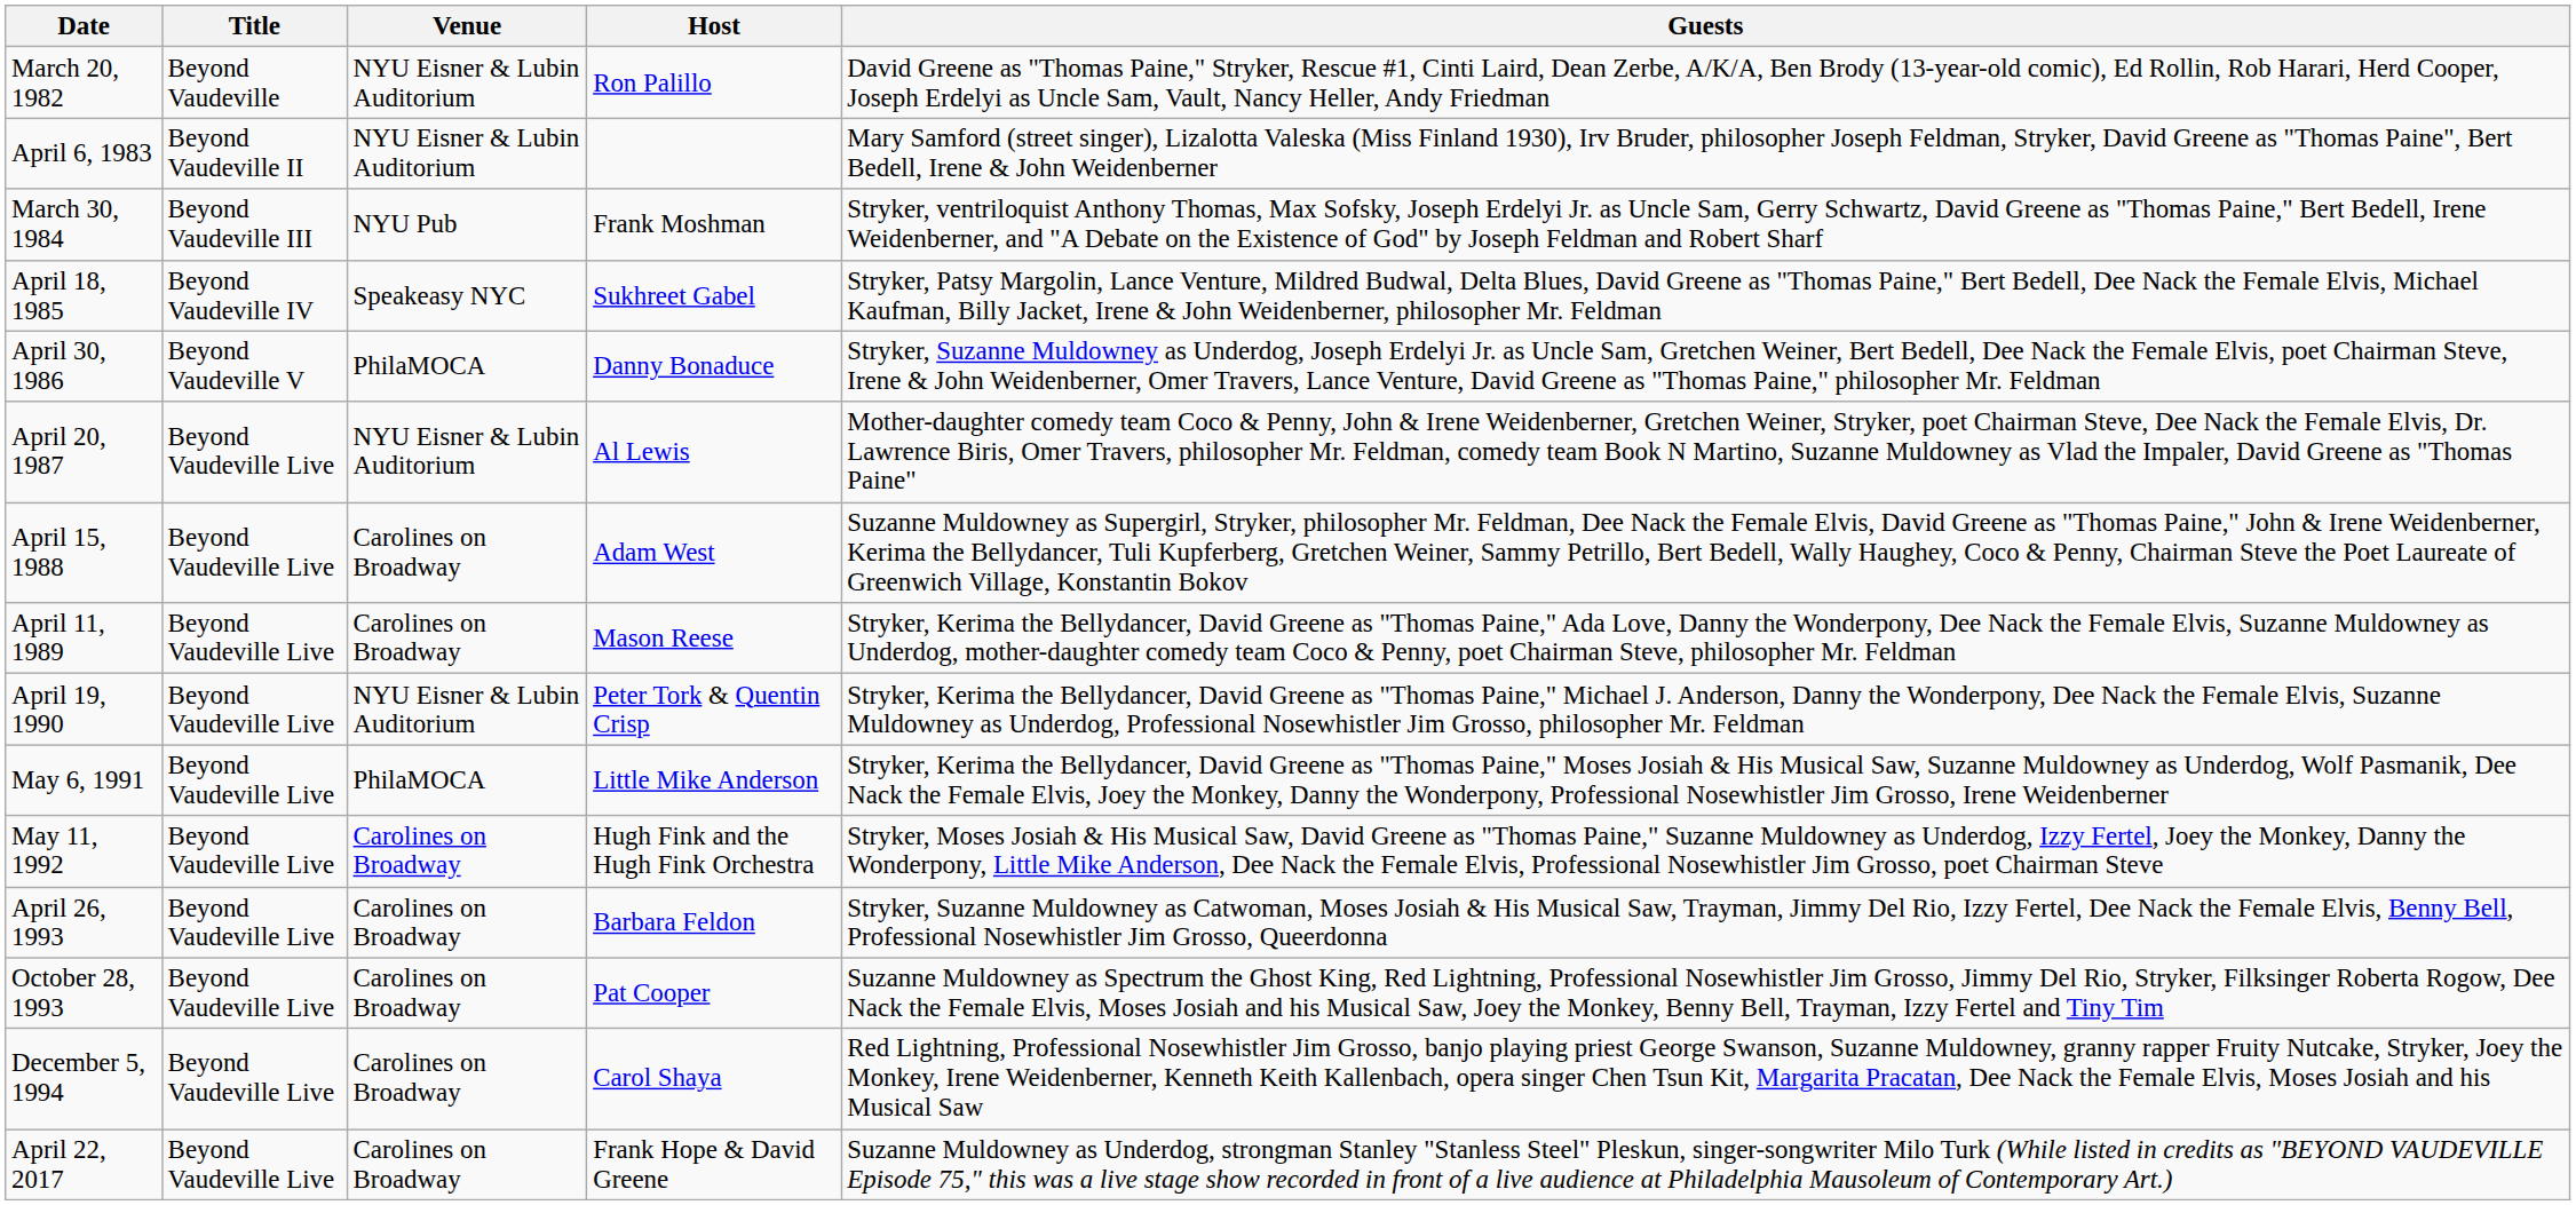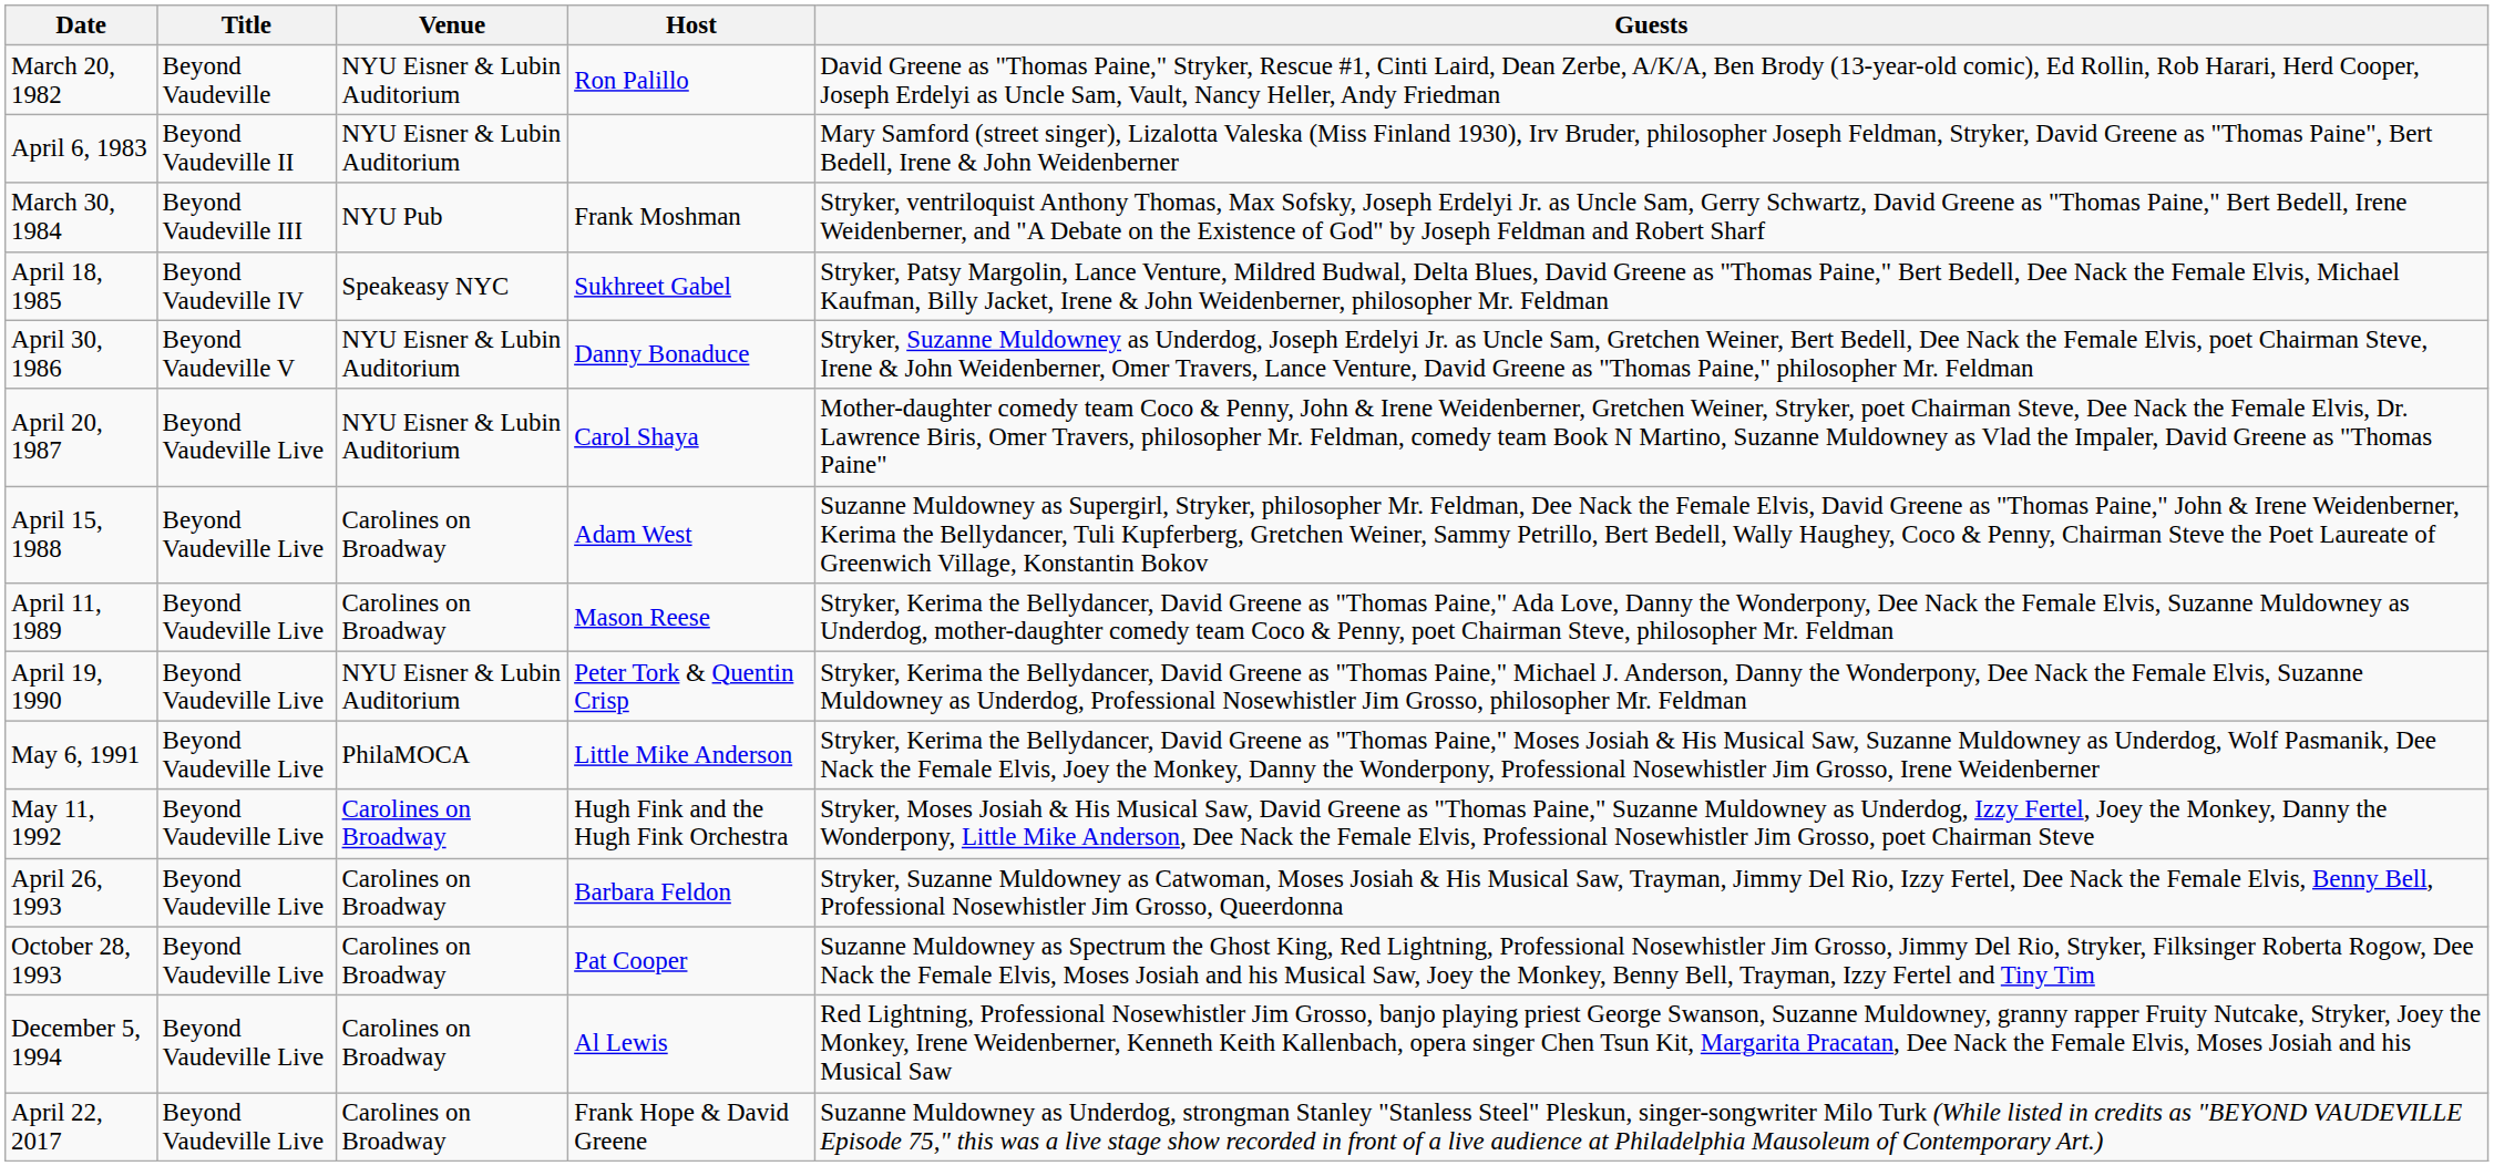 <table class="wikitable">
 <tr>
 <th>Date</th>
 <th>Title</th>
 <th>Venue</th>
 <th>Host</th>
 <th>Guests</th>
 </tr>
 <tr>
 <td>March 20, 1982</td>
 <td>Beyond Vaudeville</td>
 <td>NYU Eisner & Lubin Auditorium</td>
 <td><a href='#'>Ron Palillo</a></td>
 <td>David Greene as "Thomas Paine," Stryker, Rescue #1, Cinti Laird, Dean Zerbe, A/K/A, Ben Brody (13-year-old comic), Ed Rollin, Rob Harari, Herd Cooper, Joseph Erdelyi as Uncle Sam, Vault, Nancy Heller, Andy Friedman</td>
 </tr>
 <tr>
 <td>April 6, 1983</td>
 <td>Beyond Vaudeville II</td>
 <td>NYU Eisner & Lubin Auditorium</td>
 <td></td>
 <td>Mary Samford (street singer), Lizalotta Valeska (Miss Finland 1930), Irv Bruder, philosopher Joseph Feldman, Stryker, David Greene as "Thomas Paine", Bert Bedell, Irene & John Weidenberner</td>
 </tr>
 <tr>
 <td>March 30, 1984</td>
 <td>Beyond Vaudeville III</td>
 <td>NYU Pub</td>
 <td>Frank Moshman</td>
 <td>Stryker, ventriloquist Anthony Thomas, Max Sofsky, Joseph Erdelyi Jr. as Uncle Sam, Gerry Schwartz, David Greene as "Thomas Paine," Bert Bedell, Irene Weidenberner, and "A Debate on the Existence of God" by Joseph Feldman and Robert Sharf</td>
 </tr>
 <tr>
 <td>April 18, 1985</td>
 <td>Beyond Vaudeville IV</td>
 <td>Speakeasy NYC</td>
 <td><a href='#'>Sukhreet Gabel</a></td>
 <td>Stryker, Patsy Margolin, Lance Venture, Mildred Budwal, Delta Blues, David Greene as "Thomas Paine," Bert Bedell, Dee Nack the Female Elvis, Michael Kaufman, Billy Jacket, Irene & John Weidenberner, philosopher Mr. Feldman</td>
 </tr>
 <tr>
 <td>April 30, 1986</td>
 <td>Beyond Vaudeville V</td>
-<td>PhilaMOCA</td>
+<td>NYU Eisner & Lubin Auditorium</td>
 <td><a href='#'>Danny Bonaduce</a></td>
 <td>Stryker, <a href='#'>Suzanne Muldowney</a> as Underdog, Joseph Erdelyi Jr. as Uncle Sam, Gretchen Weiner, Bert Bedell, Dee Nack the Female Elvis, poet Chairman Steve, Irene & John Weidenberner, Omer Travers, Lance Venture, David Greene as "Thomas Paine," philosopher Mr. Feldman</td>
 </tr>
 <tr>
 <td>April 20, 1987</td>
 <td>Beyond Vaudeville Live</td>
 <td>NYU Eisner & Lubin Auditorium</td>
-<td><a href='#'>Al Lewis</a></td>
+<td><a href='#'>Carol Shaya</a></td>
 <td>Mother-daughter comedy team Coco & Penny, John & Irene Weidenberner, Gretchen Weiner, Stryker, poet Chairman Steve, Dee Nack the Female Elvis, Dr. Lawrence Biris, Omer Travers, philosopher Mr. Feldman, comedy team Book N Martino, Suzanne Muldowney as Vlad the Impaler, David Greene as "Thomas Paine"</td>
 </tr>
 <tr>
 <td>April 15, 1988</td>
 <td>Beyond Vaudeville Live</td>
 <td>Carolines on Broadway</td>
 <td><a href='#'>Adam West</a></td>
 <td>Suzanne Muldowney as Supergirl, Stryker, philosopher Mr. Feldman, Dee Nack the Female Elvis, David Greene as "Thomas Paine," John & Irene Weidenberner, Kerima the Bellydancer, Tuli Kupferberg, Gretchen Weiner, Sammy Petrillo, Bert Bedell, Wally Haughey, Coco & Penny, Chairman Steve the Poet Laureate of Greenwich Village, Konstantin Bokov</td>
 </tr>
 <tr>
 <td>April 11, 1989</td>
 <td>Beyond Vaudeville Live</td>
 <td>Carolines on Broadway</td>
 <td><a href='#'>Mason Reese</a></td>
 <td>Stryker, Kerima the Bellydancer, David Greene as "Thomas Paine," Ada Love, Danny the Wonderpony, Dee Nack the Female Elvis, Suzanne Muldowney as Underdog, mother-daughter comedy team Coco & Penny, poet Chairman Steve, philosopher Mr. Feldman</td>
 </tr>
 <tr>
 <td>April 19, 1990</td>
 <td>Beyond Vaudeville Live</td>
 <td>NYU Eisner & Lubin Auditorium</td>
 <td><a href='#'>Peter Tork</a> & <a href='#'>Quentin Crisp</a></td>
 <td>Stryker, Kerima the Bellydancer, David Greene as "Thomas Paine," Michael J. Anderson, Danny the Wonderpony, Dee Nack the Female Elvis, Suzanne Muldowney as Underdog, Professional Nosewhistler Jim Grosso, philosopher Mr. Feldman</td>
 </tr>
 <tr>
 <td>May 6, 1991</td>
 <td>Beyond Vaudeville Live</td>
 <td>PhilaMOCA</td>
 <td><a href='#'>Little Mike Anderson</a></td>
 <td>Stryker, Kerima the Bellydancer, David Greene as "Thomas Paine," Moses Josiah & His Musical Saw, Suzanne Muldowney as Underdog, Wolf Pasmanik, Dee Nack the Female Elvis, Joey the Monkey, Danny the Wonderpony, Professional Nosewhistler Jim Grosso, Irene Weidenberner</td>
 </tr>
 <tr>
 <td>May 11, 1992</td>
 <td>Beyond Vaudeville Live</td>
 <td><a href='#'>Carolines on Broadway</a></td>
 <td>Hugh Fink and the Hugh Fink Orchestra</td>
 <td>Stryker, Moses Josiah & His Musical Saw, David Greene as "Thomas Paine," Suzanne Muldowney as Underdog, <a href='#'>Izzy Fertel</a>, Joey the Monkey, Danny the Wonderpony, <a href='#'>Little Mike Anderson</a>, Dee Nack the Female Elvis, Professional Nosewhistler Jim Grosso, poet Chairman Steve</td>
 </tr>
 <tr>
 <td>April 26, 1993</td>
 <td>Beyond Vaudeville Live</td>
 <td>Carolines on Broadway</td>
 <td><a href='#'>Barbara Feldon</a></td>
 <td>Stryker, Suzanne Muldowney as Catwoman, Moses Josiah & His Musical Saw, Trayman, Jimmy Del Rio, Izzy Fertel, Dee Nack the Female Elvis, <a href='#'>Benny Bell</a>, Professional Nosewhistler Jim Grosso, Queerdonna</td>
 </tr>
 <tr>
 <td>October 28, 1993</td>
 <td>Beyond Vaudeville Live</td>
 <td>Carolines on Broadway</td>
 <td><a href='#'>Pat Cooper</a></td>
 <td>Suzanne Muldowney as Spectrum the Ghost King, Red Lightning, Professional Nosewhistler Jim Grosso, Jimmy Del Rio, Stryker, Filksinger Roberta Rogow, Dee Nack the Female Elvis, Moses Josiah and his Musical Saw, Joey the Monkey, Benny Bell, Trayman, Izzy Fertel and <a href='#'>Tiny Tim</a></td>
 </tr>
 <tr>
 <td>December 5, 1994</td>
 <td>Beyond Vaudeville Live</td>
 <td>Carolines on Broadway</td>
-<td><a href='#'>Carol Shaya</a></td>
+<td><a href='#'>Al Lewis</a></td>
 <td>Red Lightning, Professional Nosewhistler Jim Grosso, banjo playing priest George Swanson, Suzanne Muldowney, granny rapper Fruity Nutcake, Stryker, Joey the Monkey, Irene Weidenberner, Kenneth Keith Kallenbach, opera singer Chen Tsun Kit, <a href='#'>Margarita Pracatan</a>, Dee Nack the Female Elvis, Moses Josiah and his Musical Saw</td>
 </tr>
 <tr>
 <td>April 22, 2017</td>
 <td>Beyond Vaudeville Live</td>
 <td>Carolines on Broadway</td>
 <td>Frank Hope & David Greene</td>
 <td>Suzanne Muldowney as Underdog, strongman Stanley "Stanless Steel" Pleskun, singer-songwriter Milo Turk <em>(While listed in credits as "BEYOND VAUDEVILLE Episode 75," this was a live stage show recorded in front of a live audience at Philadelphia Mausoleum of Contemporary Art.)</em></td>
 </tr>
 <tr>
 </tr>
 </table>
